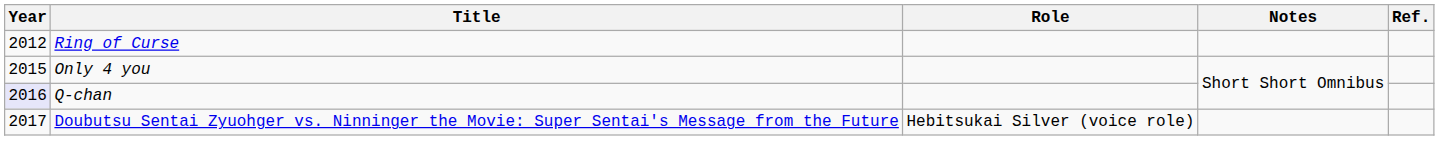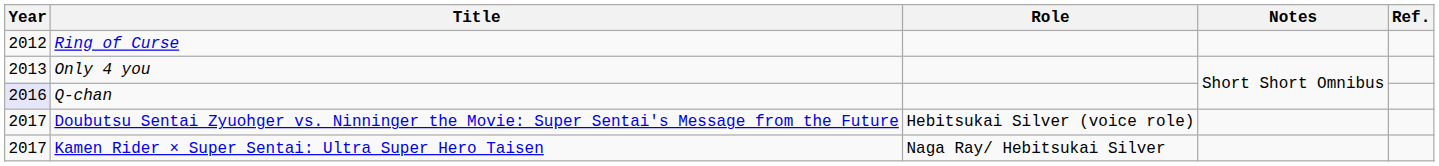 <table class="wikitable">
 <tr>
 <th>Year</th>
 <th>Title</th>
 <th>Role</th>
 <th>Notes</th>
 <th>Ref.</th>
 </tr>
 <tr>
 <td>2012</td>
 <td><em><a href='#'>Ring of Curse</a></em></td>
 <td></td>
 <td></td>
 <td></td>
 </tr>
 <tr>
-<td>2015</td>
+<td>2013</td>
 <td><em>Only 4 you</em></td>
 <td></td>
 <td rowspan="2">Short Short Omnibus</td>
 <td></td>
 </tr>
 <tr>
 <td style="background: lavender;">2016</td>
 <td><em>Q-chan</em></td>
 <td></td>
 <td></td>
 </tr>
 <tr>
 <td>2017</td>
 <td><a href='#'>Doubutsu Sentai Zyuohger vs. Ninninger the Movie: Super Sentai's Message from the Future</a></td>
 <td>Hebitsukai Silver (voice role)</td>
 <td></td>
 <td></td>
 </tr>
+<tr>
+<td>2017</td>
+<td><a href='#'>Kamen Rider × Super Sentai: Ultra Super Hero Taisen</a></td>
+<td>Naga Ray/ Hebitsukai Silver</td>
+<td></td>
+<td></td>
+</tr>
 </table>
